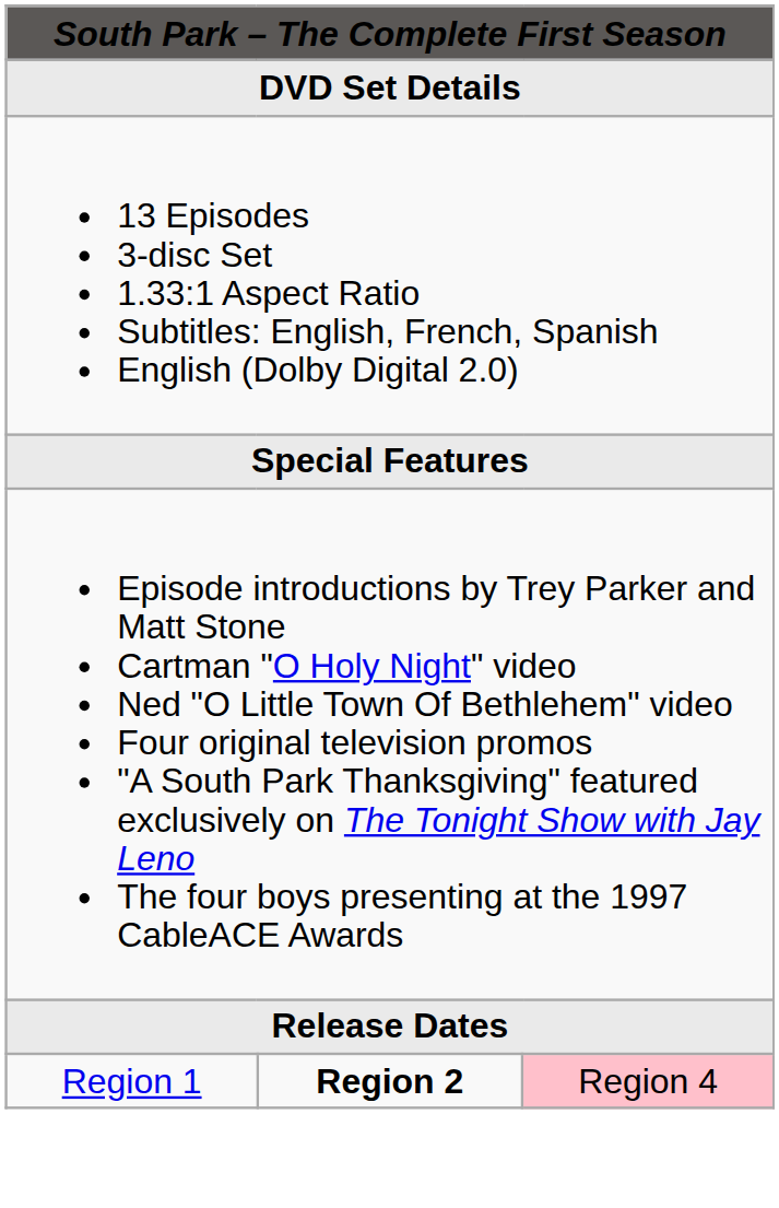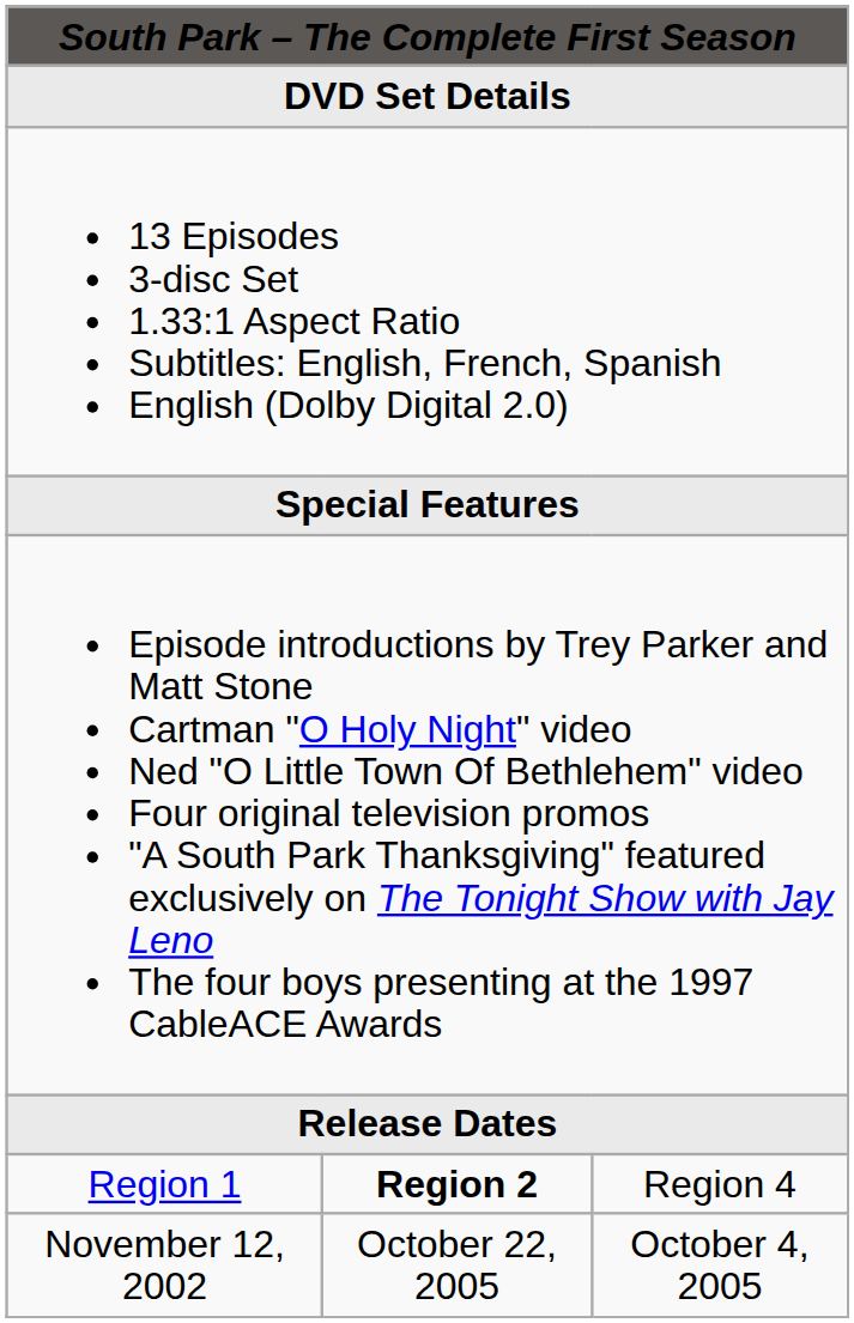 <table class="wikitable" style="width:300px; font-size:85%; float:right; text-align:center; margin:0 0 0 1em; border:1px #aaa solid;">
 <tr style="background:#5B5856">
 <td style="text-align:center;" colspan="3"><span><strong><em>South Park – The Complete First Season</em></strong></span></td>
 </tr>
 <tr style="vertical-align:top;">
 <td colspan="3" style="text-align:center; background:#eaeaea;"><strong>DVD Set Details</strong></td>
 </tr>
 <tr style="vertical-align:top;">
 <td colspan="3" style="text-align:left;"><br><ul><li>13 Episodes</li><li>3-disc Set</li><li>1.33:1 Aspect Ratio</li><li>Subtitles: English, French, Spanish</li><li>English (Dolby Digital 2.0)</li></ul></td>
 </tr>
 <tr style="vertical-align:top;">
 <td colspan="3" style="text-align:center; background:#eaeaea;"><strong>Special Features</strong></td>
 </tr>
 <tr style="vertical-align:top; text-align:left;">
 <td colspan="3" style="text-align:left; width:500px;"><br><ul><li>Episode introductions by Trey Parker and Matt Stone</li><li>Cartman "<a href='#'>O Holy Night</a>" video</li><li>Ned "O Little Town Of Bethlehem" video</li><li>Four original television promos</li><li>"A South Park Thanksgiving" featured exclusively on <em><a href='#'>The Tonight Show with Jay Leno</a></em></li><li>The four boys presenting at the 1997 CableACE Awards</li></ul></td>
 </tr>
 <tr>
 <td colspan="3" style="text-align:center; background:#eaeaea;"><strong>Release Dates</strong></td>
 </tr>
 <tr style="vertical-align:top;">
 <td style="text-align:center;"><a href='#'>Region 1</a></td>
 <td style="text-align:center;"><strong>Region 2</strong></td>
-<td style="background: pink; text-align:center;">Region 4</td>
+<td style="text-align:center;">Region 4</td>
+</tr>
+<tr style="text-align:center;">
+<td>November 12, 2002</td>
+<td>October 22, 2005</td>
+<td>October 4, 2005</td>
 </tr>
 </table>
